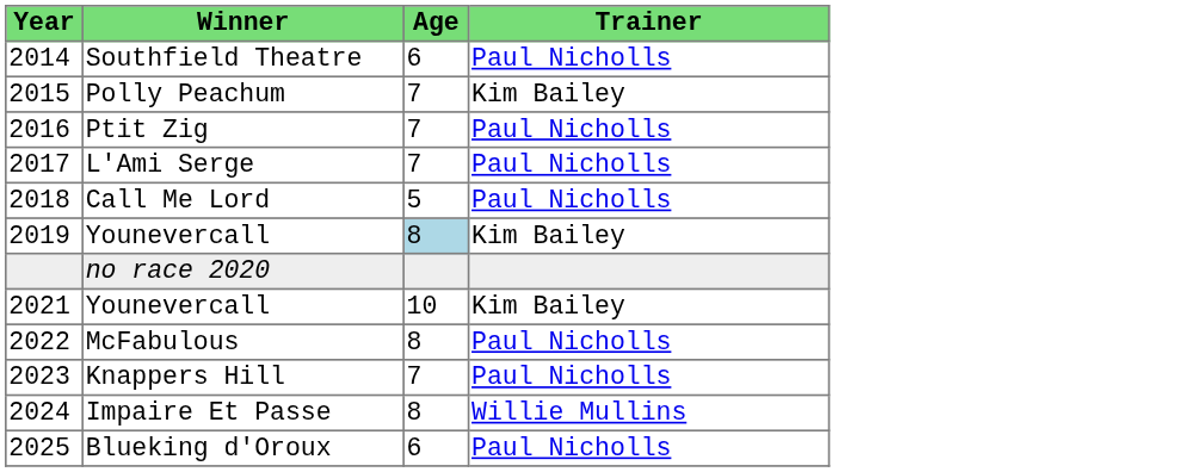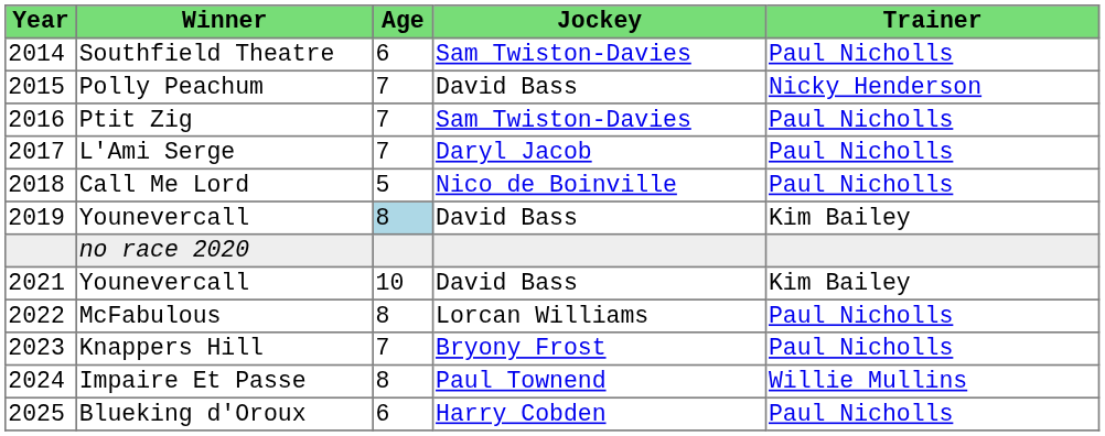 <table class = "sortable" | border="1" style="border-collapse: collapse">
 <tr bgcolor="#77dd77" align="center">
 <th style="width:36px"><strong>Year</strong></th>
 <th style="width:160px"><strong>Winner</strong></th>
 <th style="width:30px"><strong>Age</strong></th>
+<th style="width:180px"><strong>Jockey</strong></th>
 <th style="width:180px"><strong>Trainer</strong></th>
 </tr>
 <tr>
 <td>2014</td>
 <td>Southfield Theatre</td>
 <td>6</td>
+<td><a href='#'>Sam Twiston-Davies</a></td>
 <td><a href='#'>Paul Nicholls</a></td>
 </tr>
 <tr>
 <td>2015</td>
 <td>Polly Peachum</td>
 <td>7</td>
-<td>Kim Bailey</td>
+<td>David Bass</td>
+<td><a href='#'>Nicky Henderson</a></td>
 </tr>
 <tr>
 <td>2016</td>
 <td>Ptit Zig</td>
 <td>7</td>
+<td><a href='#'>Sam Twiston-Davies</a></td>
 <td><a href='#'>Paul Nicholls</a></td>
 </tr>
 <tr>
 <td>2017</td>
 <td>L'Ami Serge</td>
 <td>7</td>
+<td><a href='#'>Daryl Jacob</a></td>
 <td><a href='#'>Paul Nicholls</a></td>
 </tr>
 <tr>
 <td>2018</td>
 <td>Call Me Lord</td>
 <td>5</td>
+<td><a href='#'>Nico de Boinville</a></td>
 <td><a href='#'>Paul Nicholls</a></td>
 </tr>
 <tr>
 <td>2019</td>
 <td>Younevercall</td>
 <td style="background: lightblue;">8</td>
+<td>David Bass</td>
 <td>Kim Bailey</td>
 </tr>
 <tr bgcolor="#eeeeee">
 <td data-sort-value="2020"></td>
 <td><em>no race 2020</em> </td>
 <td></td>
 <td></td>
+<td></td>
 </tr>
 <tr>
 <td>2021</td>
 <td>Younevercall</td>
 <td>10</td>
+<td>David Bass</td>
 <td>Kim Bailey</td>
 </tr>
 <tr>
 <td>2022</td>
 <td>McFabulous</td>
 <td>8</td>
+<td>Lorcan Williams</td>
 <td><a href='#'>Paul Nicholls</a></td>
 </tr>
 <tr>
 <td>2023</td>
 <td>Knappers Hill</td>
 <td>7</td>
+<td><a href='#'>Bryony Frost</a></td>
 <td><a href='#'>Paul Nicholls</a></td>
 </tr>
 <tr>
 <td>2024</td>
 <td>Impaire Et Passe</td>
 <td>8</td>
+<td><a href='#'>Paul Townend</a></td>
 <td><a href='#'>Willie Mullins</a></td>
 </tr>
 <tr>
 <td>2025</td>
 <td>Blueking d'Oroux</td>
 <td>6</td>
+<td><a href='#'>Harry Cobden</a></td>
 <td><a href='#'>Paul Nicholls</a></td>
 </tr>
 </table>
